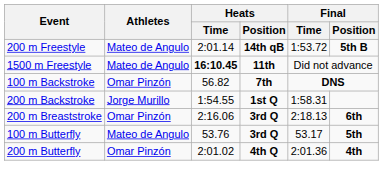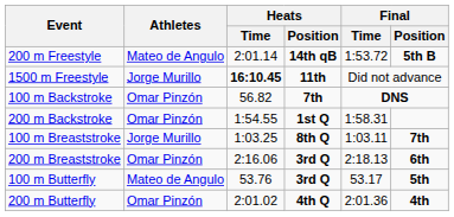 <table class="wikitable" border="1" style="font-size:90%">
 <tr>
 <th rowspan=2>Event</th>
 <th rowspan=2>Athletes</th>
 <th colspan=2>Heats</th>
 <th colspan=2>Final</th>
 </tr>
 <tr>
 <th>Time</th>
 <th>Position</th>
 <th>Time</th>
 <th>Position</th>
 </tr>
 <tr>
 <td><a href='#'>200 m Freestyle</a></td>
 <td><a href='#'>Mateo de Angulo</a></td>
 <td align=center>2:01.14</td>
 <td align=center><strong>14th qB</strong></td>
 <td align=center>1:53.72</td>
 <td align=center><strong>5th B</strong></td>
 </tr>
 <tr>
 <td><a href='#'>1500 m Freestyle</a></td>
-<td><a href='#'>Mateo de Angulo</a></td>
+<td><a href='#'>Jorge Murillo</a></td>
 <td align=center><strong>16:10.45</strong></td>
 <td align=center><strong>11th</strong></td>
 <td align=center colspan=2>Did not advance</td>
 </tr>
 <tr>
 <td><a href='#'>100 m Backstroke</a></td>
 <td><a href='#'>Omar Pinzón</a></td>
 <td align=center>56.82</td>
 <td align=center><strong>7th</strong></td>
 <td align=center colspan=2><strong>DNS</strong></td>
 </tr>
 <tr>
 <td><a href='#'>200 m Backstroke</a></td>
-<td><a href='#'>Jorge Murillo</a></td>
+<td><a href='#'>Omar Pinzón</a></td>
 <td align=center>1:54.55</td>
 <td align=center><strong>1st Q</strong></td>
 <td align=center>1:58.31</td>
 <td align=center></td>
+</tr>
+<tr>
+<td><a href='#'>100 m Breaststroke</a></td>
+<td><a href='#'>Jorge Murillo</a></td>
+<td align=center>1:03.25</td>
+<td align=center><strong>8th Q</strong></td>
+<td align=center>1:03.11</td>
+<td align=center><strong>7th</strong></td>
 </tr>
 <tr>
 <td><a href='#'>200 m Breaststroke</a></td>
 <td><a href='#'>Omar Pinzón</a></td>
 <td align=center>2:16.06</td>
 <td align=center><strong>3rd Q</strong></td>
 <td align=center>2:18.13</td>
 <td align=center><strong>6th</strong></td>
 </tr>
 <tr>
 <td><a href='#'>100 m Butterfly</a></td>
 <td><a href='#'>Mateo de Angulo</a></td>
 <td align=center>53.76</td>
 <td align=center><strong>3rd Q</strong></td>
 <td align=center>53.17</td>
 <td align=center><strong>5th</strong></td>
 </tr>
 <tr>
 <td><a href='#'>200 m Butterfly</a></td>
 <td><a href='#'>Omar Pinzón</a></td>
 <td align=center>2:01.02</td>
 <td align=center><strong>4th Q</strong></td>
 <td align=center>2:01.36</td>
 <td align=center><strong>4th</strong></td>
 </tr>
 </table>
